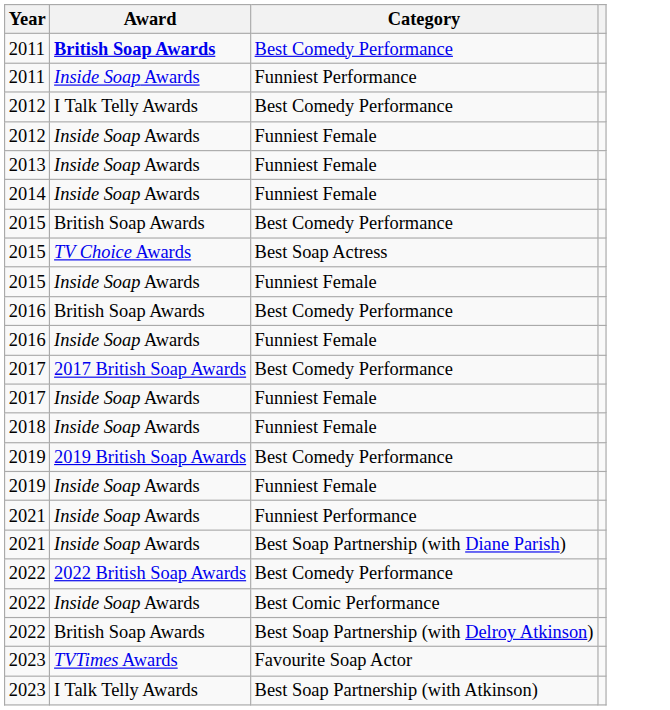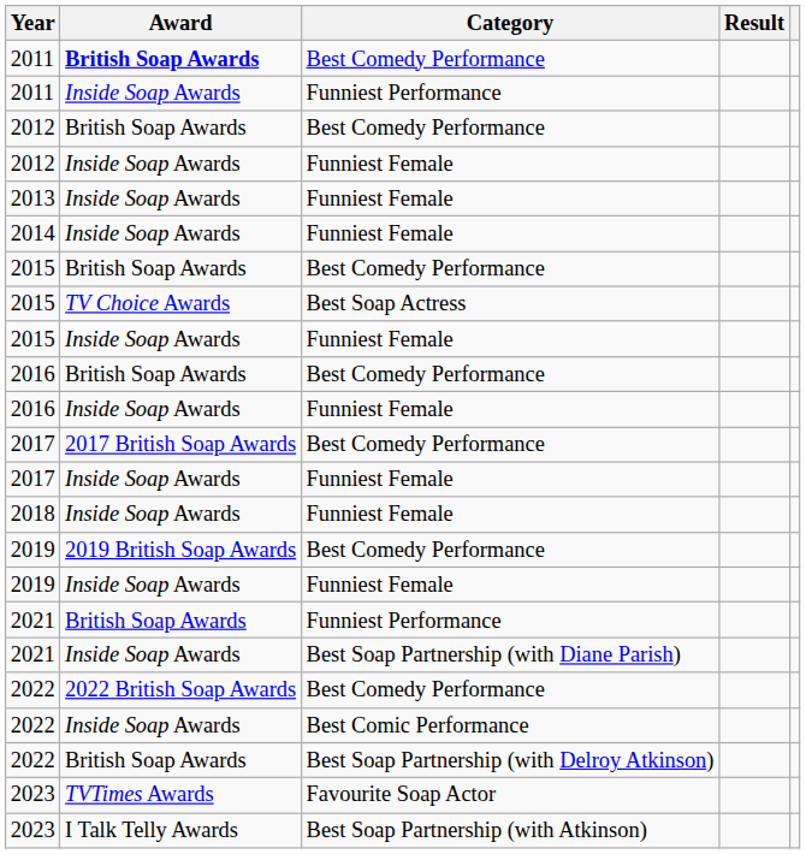 <table class="wikitable sortable">
 <tr>
 <th>Year</th>
 <th>Award</th>
 <th>Category</th>
+<th>Result</th>
 <th scope=col class=unsortable></th>
 </tr>
 <tr>
 <td>2011</td>
 <td><strong><a href='#'>British Soap Awards</a></strong></td>
 <td><a href='#'>Best Comedy Performance</a></td>
+<td></td>
 <td align="center"></td>
 </tr>
 <tr>
 <td>2011</td>
 <td><a href='#'><em>Inside Soap</em> Awards</a></td>
 <td>Funniest Performance</td>
+<td></td>
 <td align="center"></td>
 </tr>
 <tr>
 <td>2012</td>
-<td>I Talk Telly Awards</td>
+<td>British Soap Awards</td>
 <td>Best Comedy Performance</td>
+<td></td>
 <td align="center"></td>
 </tr>
 <tr>
 <td>2012</td>
 <td><em>Inside Soap</em> Awards</td>
 <td>Funniest Female</td>
+<td></td>
 <td align="center"></td>
 </tr>
 <tr>
 <td>2013</td>
 <td><em>Inside Soap</em> Awards</td>
 <td>Funniest Female</td>
+<td></td>
 <td align="center"></td>
 </tr>
 <tr>
 <td>2014</td>
 <td><em>Inside Soap</em> Awards</td>
 <td>Funniest Female</td>
+<td></td>
 <td align="center"></td>
 </tr>
 <tr>
 <td>2015</td>
 <td>British Soap Awards</td>
 <td>Best Comedy Performance</td>
+<td></td>
 <td align="center"></td>
 </tr>
 <tr>
 <td>2015</td>
 <td><a href='#'><em>TV Choice</em> Awards</a></td>
 <td>Best Soap Actress</td>
+<td></td>
 <td align="center"></td>
 </tr>
 <tr>
 <td>2015</td>
 <td><em>Inside Soap</em> Awards</td>
 <td>Funniest Female</td>
+<td></td>
 <td align="center"></td>
 </tr>
 <tr>
 <td>2016</td>
 <td>British Soap Awards</td>
 <td>Best Comedy Performance</td>
+<td></td>
 <td align="center"></td>
 </tr>
 <tr>
 <td>2016</td>
 <td><em>Inside Soap</em> Awards</td>
 <td>Funniest Female</td>
+<td></td>
 <td align="center"></td>
 </tr>
 <tr>
 <td>2017</td>
 <td><a href='#'>2017 British Soap Awards</a></td>
 <td>Best Comedy Performance</td>
+<td></td>
 <td align="center"></td>
 </tr>
 <tr>
 <td>2017</td>
 <td><em>Inside Soap</em> Awards</td>
 <td>Funniest Female</td>
+<td></td>
 <td align="center"></td>
 </tr>
 <tr>
 <td>2018</td>
 <td><em>Inside Soap</em> Awards</td>
 <td>Funniest Female</td>
+<td></td>
 <td align="center"></td>
 </tr>
 <tr>
 <td>2019</td>
 <td><a href='#'>2019 British Soap Awards</a></td>
 <td>Best Comedy Performance</td>
+<td></td>
 <td align="center"></td>
 </tr>
 <tr>
 <td>2019</td>
 <td><em>Inside Soap</em> Awards</td>
 <td>Funniest Female</td>
+<td></td>
 <td align="center"></td>
 </tr>
 <tr>
 <td>2021</td>
-<td><em>Inside Soap</em> Awards</td>
+<td><a href='#'>British Soap Awards</a></td>
 <td>Funniest Performance</td>
+<td></td>
 <td align="center"></td>
 </tr>
 <tr>
 <td>2021</td>
 <td><em>Inside Soap</em> Awards</td>
 <td>Best Soap Partnership (with <a href='#'>Diane Parish</a>)</td>
+<td></td>
 <td align="center"></td>
 </tr>
 <tr>
 <td>2022</td>
 <td><a href='#'>2022 British Soap Awards</a></td>
 <td>Best Comedy Performance</td>
+<td></td>
 <td align="center"></td>
 </tr>
 <tr>
 <td>2022</td>
 <td><em>Inside Soap</em> Awards</td>
 <td>Best Comic Performance</td>
+<td></td>
 <td align="center"></td>
 </tr>
 <tr>
 <td>2022</td>
 <td>British Soap Awards</td>
 <td>Best Soap Partnership (with <a href='#'>Delroy Atkinson</a>)</td>
+<td></td>
 <td align="center"></td>
 </tr>
 <tr>
 <td>2023</td>
 <td><a href='#'><em>TVTimes</em> Awards</a></td>
 <td>Favourite Soap Actor</td>
+<td></td>
 <td align="center"></td>
 </tr>
 <tr>
 <td>2023</td>
 <td>I Talk Telly Awards</td>
 <td>Best Soap Partnership (with Atkinson)</td>
+<td></td>
 <td align="center"></td>
 </tr>
 </table>
